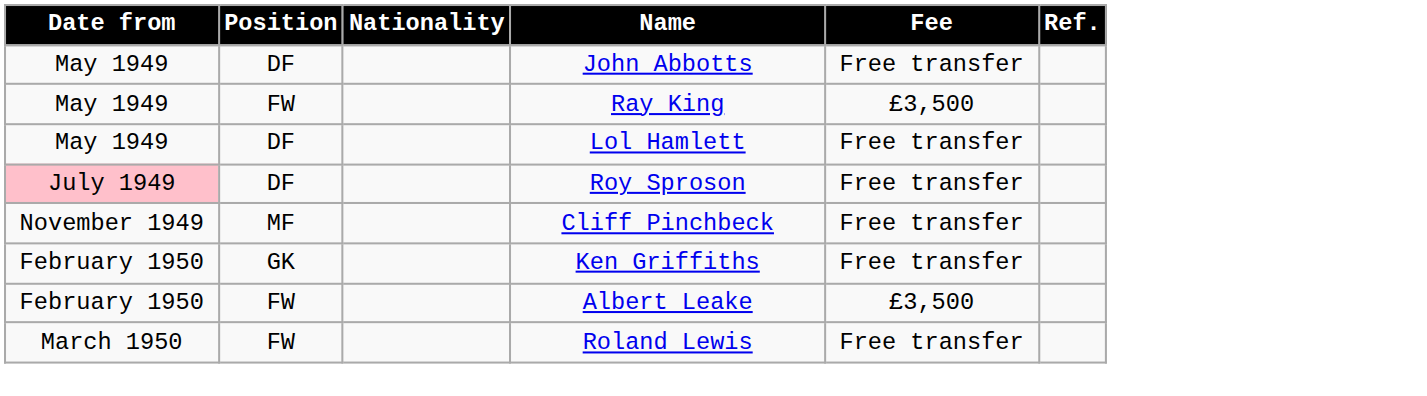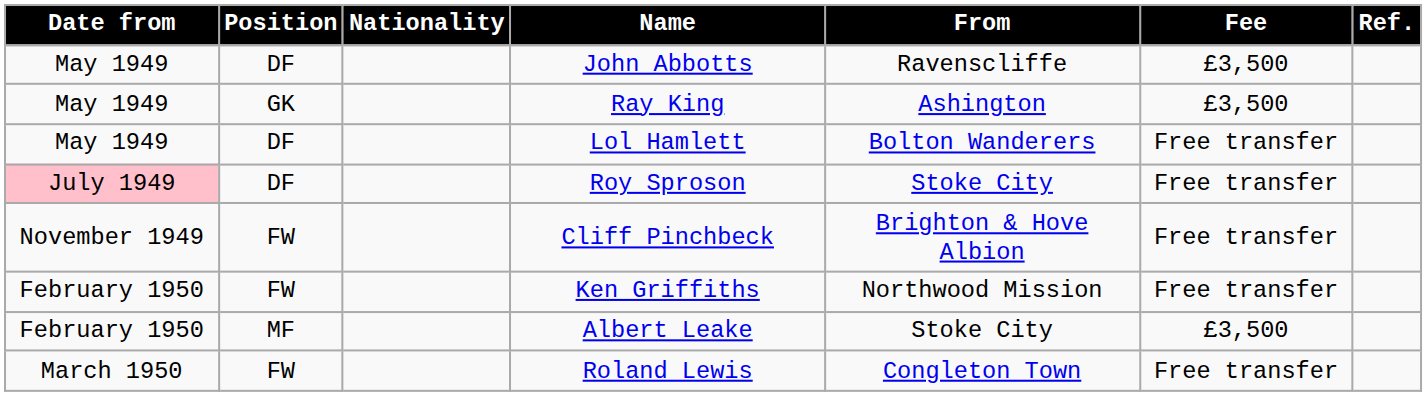 <table class="wikitable" style="text-align:center; font-size:90%; ">
 <tr>
 <th style="background:#000000; color:white; width:100px;">Date from</th>
 <th style="background:#000000; color:white; width:50px;">Position</th>
 <th style="background:#000000; color:white; width:50px;">Nationality</th>
 <th style="background:#000000; color:white; width:150px;">Name</th>
+<th style="background:#000000; color:white; width:150px;">From</th>
 <th style="background:#000000; color:white; width:100px;">Fee</th>
 <th style="background:#000000; color:white; width:25px;">Ref.</th>
 </tr>
 <tr>
 <td>May 1949</td>
 <td>DF</td>
 <td></td>
 <td><a href='#'>John Abbotts</a></td>
-<td>Free transfer</td>
+<td>Ravenscliffe</td>
+<td>£3,500</td>
 <td></td>
 </tr>
 <tr>
 <td>May 1949</td>
-<td>FW</td>
+<td>GK</td>
 <td></td>
 <td><a href='#'>Ray King</a></td>
+<td><a href='#'>Ashington</a></td>
 <td>£3,500</td>
 <td></td>
 </tr>
 <tr>
 <td>May 1949</td>
 <td>DF</td>
 <td></td>
 <td><a href='#'>Lol Hamlett</a></td>
+<td><a href='#'>Bolton Wanderers</a></td>
 <td>Free transfer</td>
 <td></td>
 </tr>
 <tr>
 <td style="background: pink;">July 1949</td>
 <td>DF</td>
 <td></td>
 <td><a href='#'>Roy Sproson</a></td>
+<td><a href='#'>Stoke City</a></td>
 <td>Free transfer</td>
 <td></td>
 </tr>
 <tr>
 <td>November 1949</td>
-<td>MF</td>
+<td>FW</td>
 <td></td>
 <td><a href='#'>Cliff Pinchbeck</a></td>
-<td>Free transfer</td>
-<td></td>
-</tr>
-<tr>
-<td>February 1950</td>
-<td>GK</td>
-<td></td>
-<td><a href='#'>Ken Griffiths</a></td>
+<td><a href='#'>Brighton & Hove Albion</a></td>
 <td>Free transfer</td>
 <td></td>
 </tr>
 <tr>
 <td>February 1950</td>
 <td>FW</td>
 <td></td>
+<td><a href='#'>Ken Griffiths</a></td>
+<td>Northwood Mission</td>
+<td>Free transfer</td>
+<td></td>
+</tr>
+<tr>
+<td>February 1950</td>
+<td>MF</td>
+<td></td>
 <td><a href='#'>Albert Leake</a></td>
+<td>Stoke City</td>
 <td>£3,500</td>
 <td></td>
 </tr>
 <tr>
 <td>March 1950</td>
 <td>FW</td>
 <td></td>
 <td><a href='#'>Roland Lewis</a></td>
+<td><a href='#'>Congleton Town</a></td>
 <td>Free transfer</td>
 <td></td>
 </tr>
 </table>
